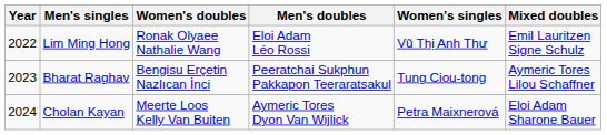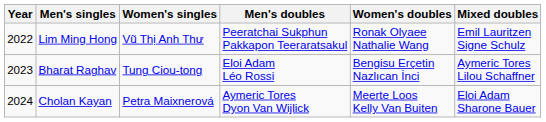 <table class=wikitable style="font-size:90%">
 <tr>
 <th>Year</th>
 <th>Men's singles</th>
+<th>Women's singles</th>
+<th>Men's doubles</th>
 <th>Women's doubles</th>
-<th>Men's doubles</th>
-<th>Women's singles</th>
 <th>Mixed doubles</th>
 </tr>
 <tr>
 <td>2022</td>
 <td> <a href='#'>Lim Ming Hong</a></td>
+<td> <a href='#'>Vũ Thị Anh Thư</a></td>
+<td> <a href='#'>Peeratchai Sukphun</a><br> <a href='#'>Pakkapon Teeraratsakul</a></td>
 <td> <a href='#'>Ronak Olyaee</a><br> <a href='#'>Nathalie Wang</a></td>
-<td> <a href='#'>Eloi Adam</a><br> <a href='#'>Léo Rossi</a></td>
-<td> <a href='#'>Vũ Thị Anh Thư</a></td>
 <td> <a href='#'>Emil Lauritzen</a><br> <a href='#'>Signe Schulz</a></td>
 </tr>
 <tr>
 <td>2023</td>
 <td> <a href='#'>Bharat Raghav</a></td>
+<td> <a href='#'>Tung Ciou-tong</a></td>
+<td> <a href='#'>Eloi Adam</a><br> <a href='#'>Léo Rossi</a></td>
 <td> <a href='#'>Bengisu Erçetin</a><br> <a href='#'>Nazlıcan İnci</a></td>
-<td> <a href='#'>Peeratchai Sukphun</a><br> <a href='#'>Pakkapon Teeraratsakul</a></td>
-<td> <a href='#'>Tung Ciou-tong</a></td>
 <td> <a href='#'>Aymeric Tores</a><br> <a href='#'>Lilou Schaffner</a></td>
 </tr>
 <tr>
 <td>2024</td>
 <td> <a href='#'>Cholan Kayan</a></td>
+<td> <a href='#'>Petra Maixnerová</a></td>
+<td> <a href='#'>Aymeric Tores</a><br> <a href='#'>Dyon Van Wijlick</a></td>
 <td> <a href='#'>Meerte Loos</a><br> <a href='#'>Kelly Van Buiten</a></td>
-<td> <a href='#'>Aymeric Tores</a><br> <a href='#'>Dyon Van Wijlick</a></td>
-<td> <a href='#'>Petra Maixnerová</a></td>
 <td> <a href='#'>Eloi Adam</a><br> <a href='#'>Sharone Bauer</a></td>
 </tr>
 </table>
